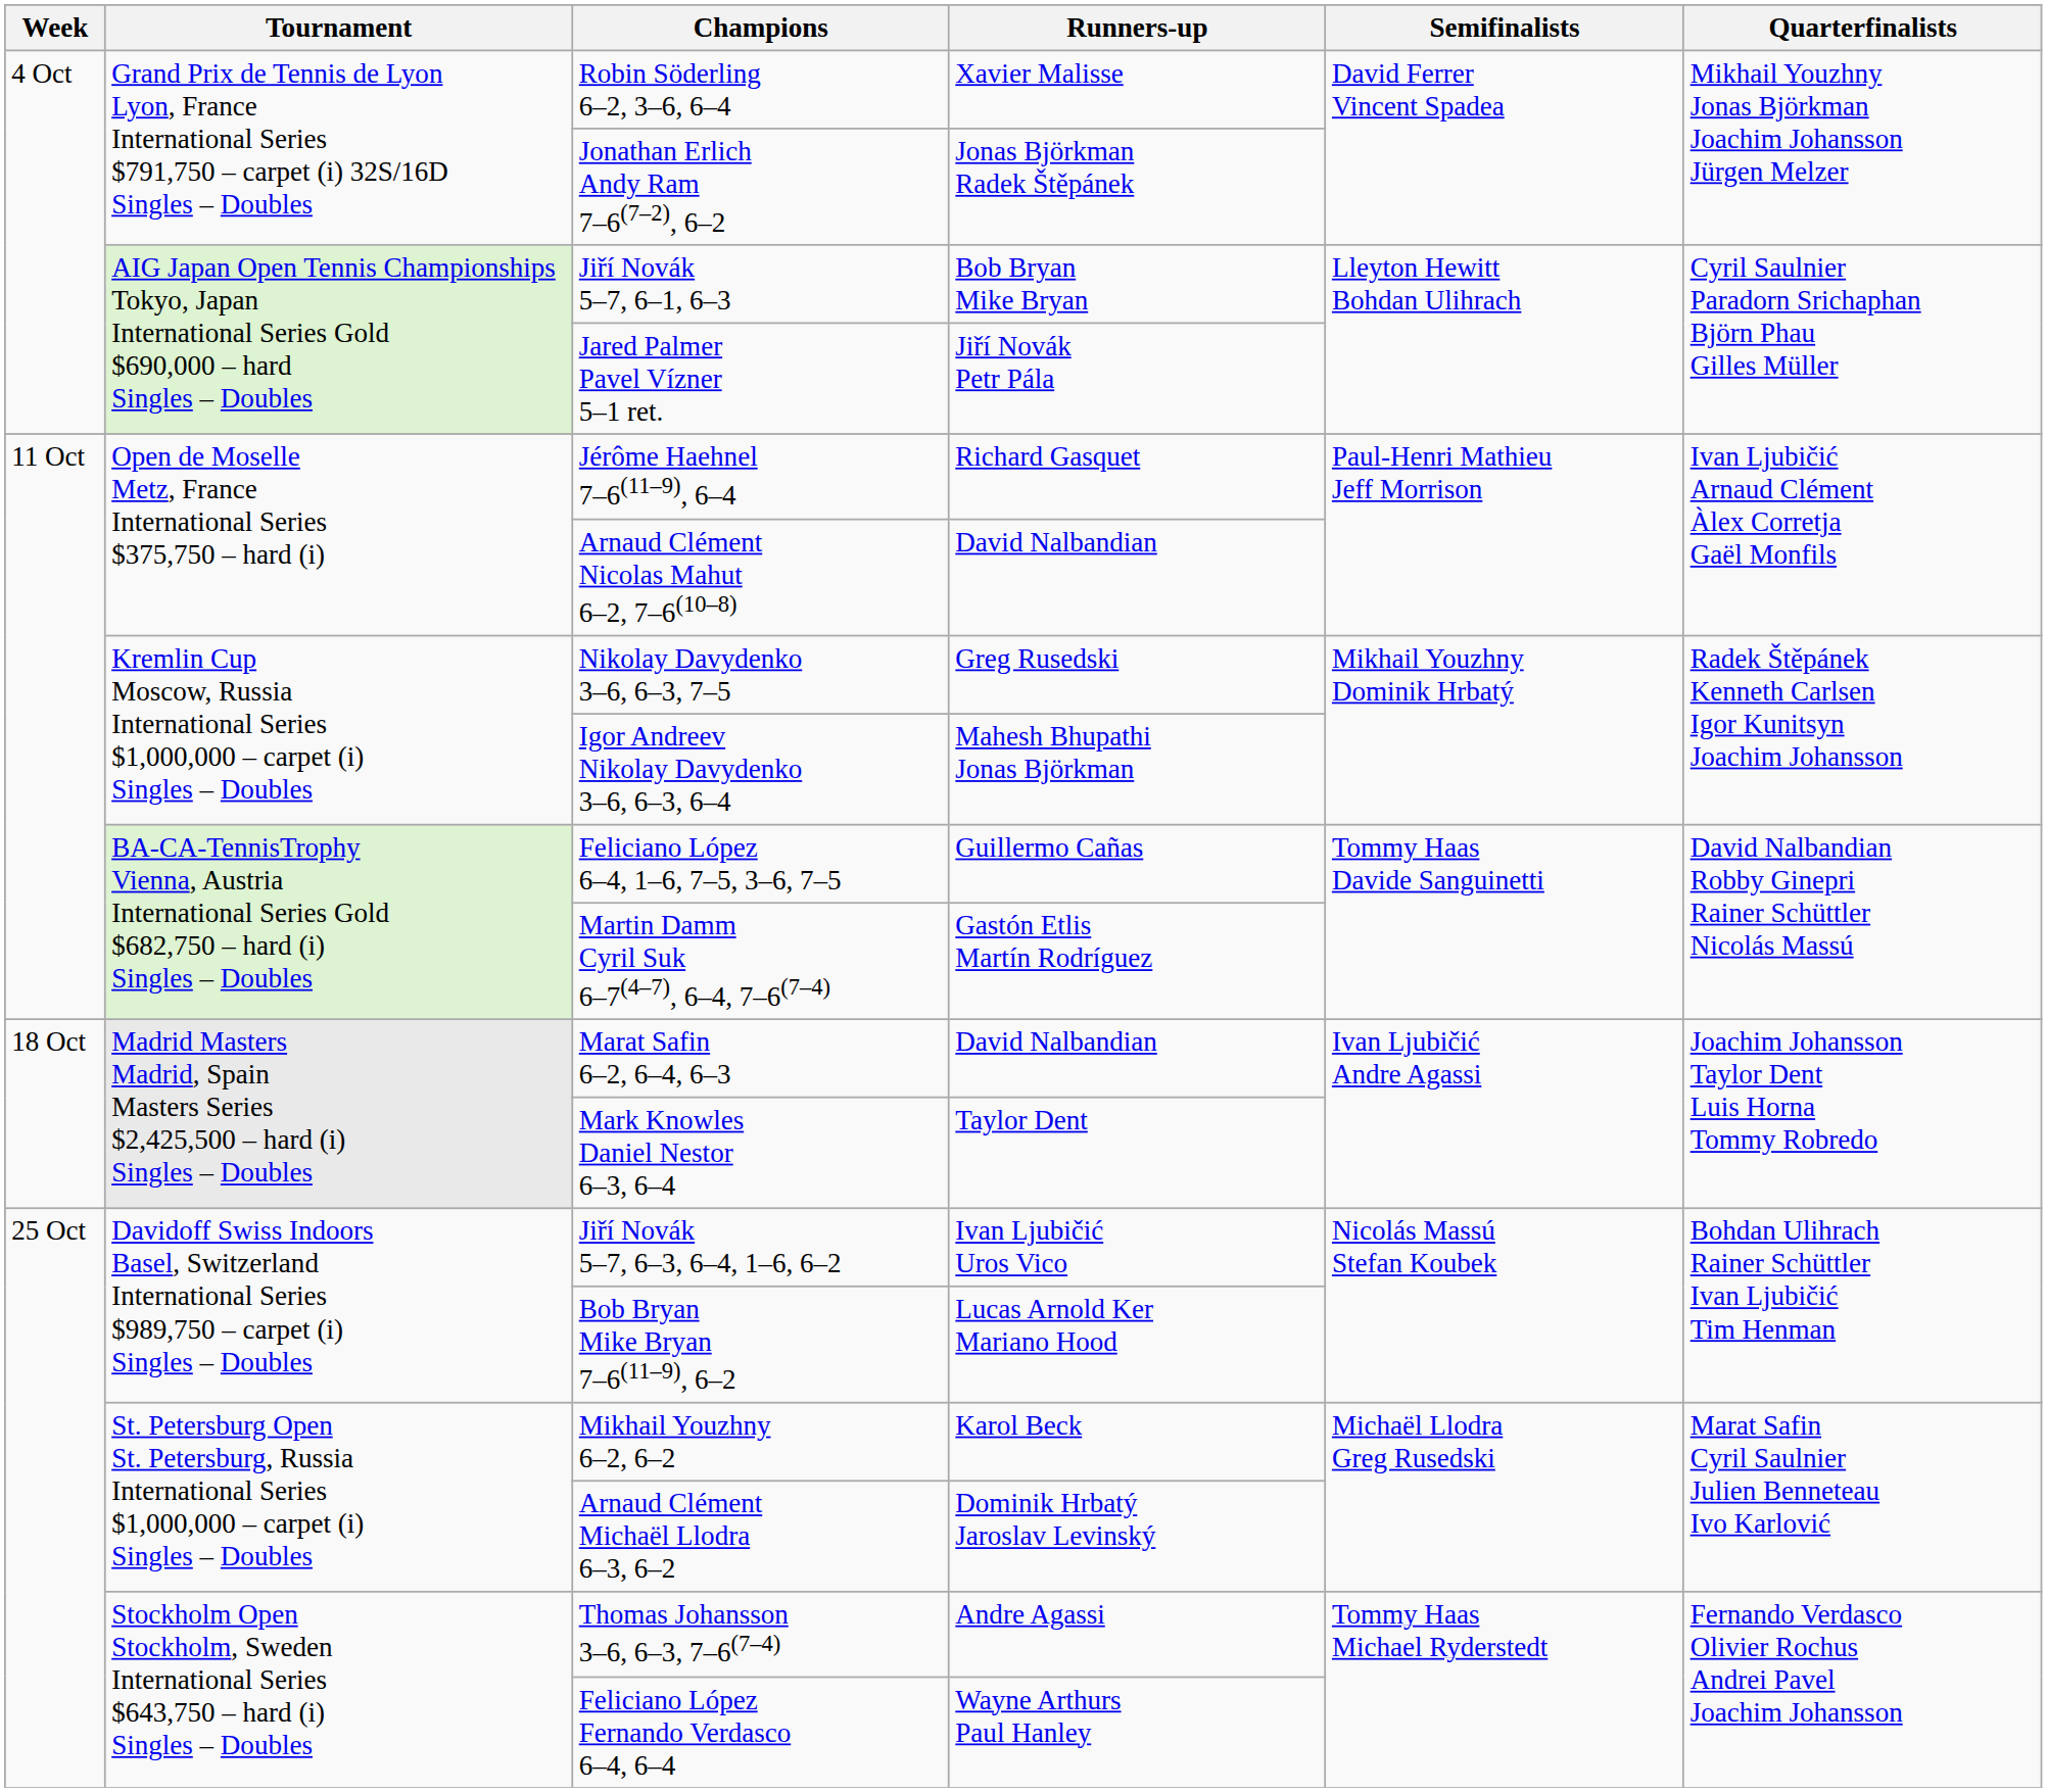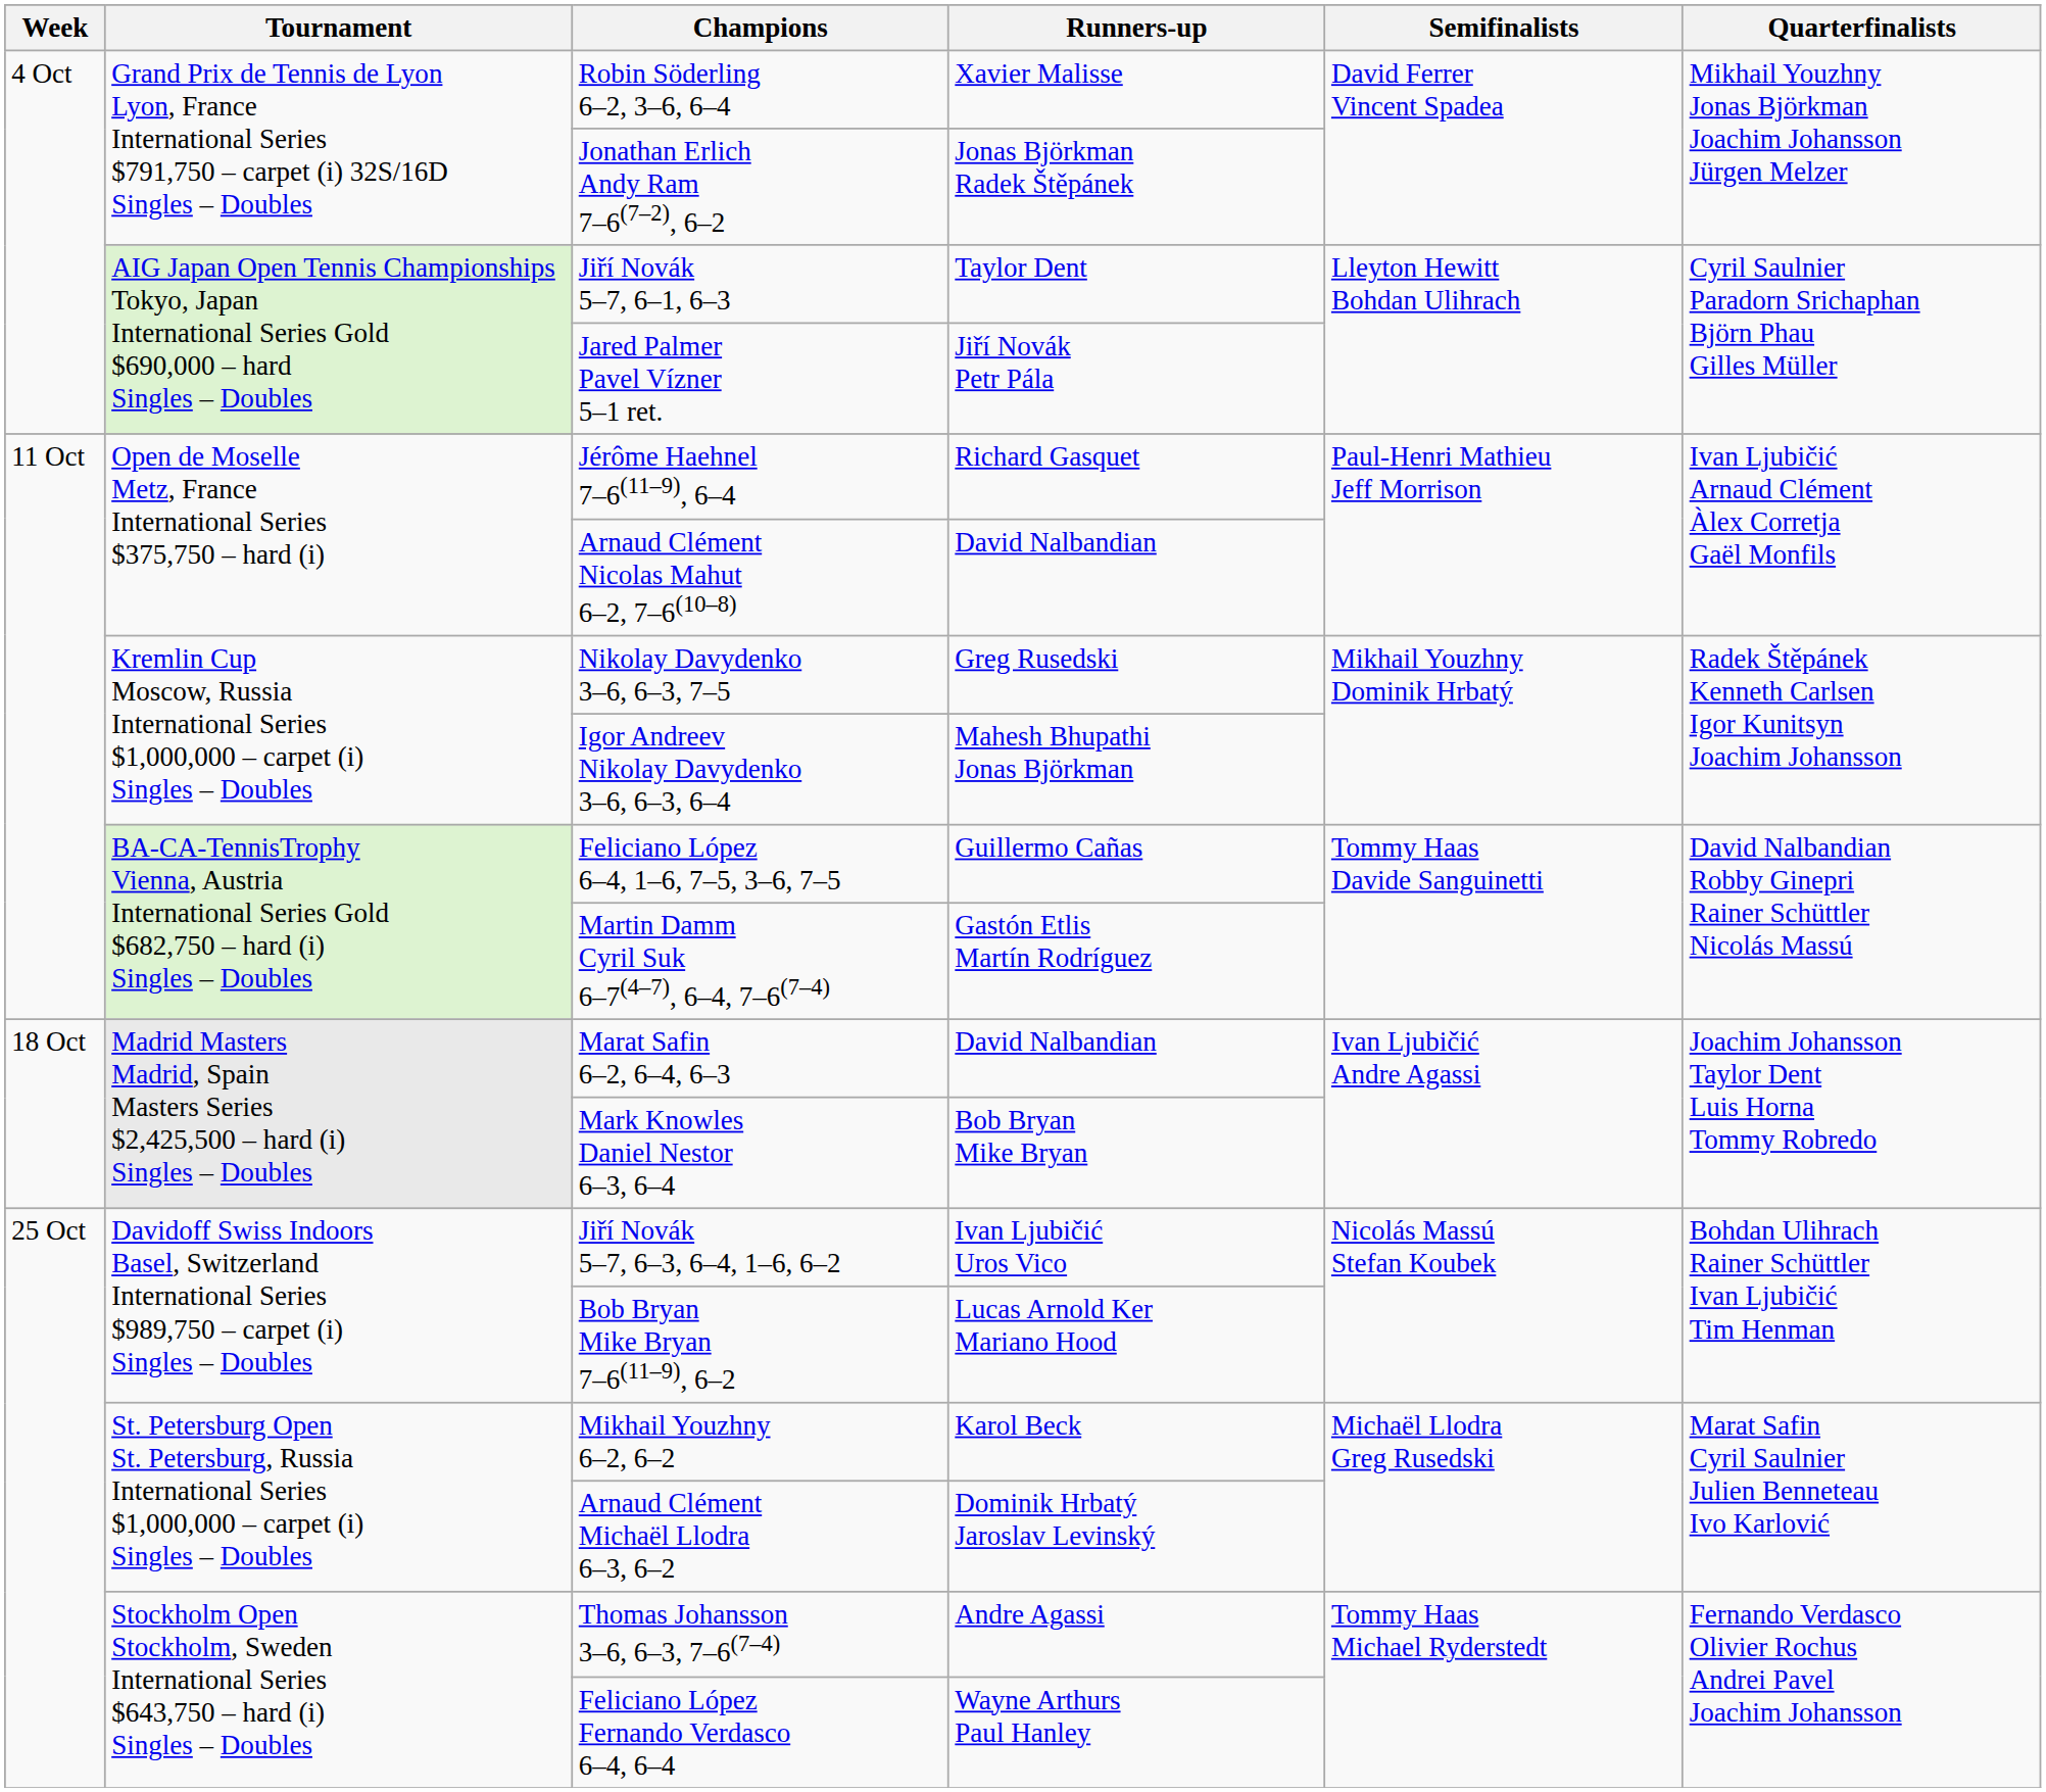 <table class=wikitable style=font-size:95%>
 <tr>
 <th style="width:48px;">Week</th>
 <th style="width:250px;">Tournament</th>
 <th style="width:200px;">Champions</th>
 <th style="width:200px;">Runners-up</th>
 <th style="width:190px;">Semifinalists</th>
 <th style="width:190px;">Quarterfinalists</th>
 </tr>
 <tr valign=top>
 <td rowspan=4>4 Oct</td>
 <td rowspan=2><a href='#'>Grand Prix de Tennis de Lyon</a><br> <a href='#'>Lyon</a>, France<br>International Series<br>$791,750 – carpet (i) 32S/16D <br> <a href='#'>Singles</a> – <a href='#'>Doubles</a></td>
 <td> <a href='#'>Robin Söderling</a> <br>6–2, 3–6, 6–4</td>
 <td> <a href='#'>Xavier Malisse</a></td>
 <td rowspan=2> <a href='#'>David Ferrer</a> <br> <a href='#'>Vincent Spadea</a></td>
 <td rowspan=2> <a href='#'>Mikhail Youzhny</a> <br>  <a href='#'>Jonas Björkman</a> <br> <a href='#'>Joachim Johansson</a>  <br>  <a href='#'>Jürgen Melzer</a></td>
 </tr>
 <tr valign=top>
 <td> <a href='#'>Jonathan Erlich</a><br> <a href='#'>Andy Ram</a><br> 7–6<sup>(7–2)</sup>, 6–2</td>
 <td> <a href='#'>Jonas Björkman</a><br> <a href='#'>Radek Štěpánek</a></td>
 </tr>
 <tr valign=top>
 <td bgcolor=#DDF3D1 rowspan=2><a href='#'>AIG Japan Open Tennis Championships</a><br> Tokyo, Japan<br>International Series Gold<br>$690,000 – hard <br> <a href='#'>Singles</a> – <a href='#'>Doubles</a></td>
 <td> <a href='#'>Jiří Novák</a> <br>5–7, 6–1, 6–3</td>
-<td> <a href='#'>Bob Bryan</a><br> <a href='#'>Mike Bryan</a></td>
+<td> <a href='#'>Taylor Dent</a></td>
 <td rowspan=2> <a href='#'>Lleyton Hewitt</a> <br> <a href='#'>Bohdan Ulihrach</a></td>
 <td rowspan=2> <a href='#'>Cyril Saulnier</a> <br>  <a href='#'>Paradorn Srichaphan</a> <br> <a href='#'>Björn Phau</a>  <br>  <a href='#'>Gilles Müller</a></td>
 </tr>
 <tr valign=top>
 <td> <a href='#'>Jared Palmer</a><br> <a href='#'>Pavel Vízner</a><br> 5–1 ret.</td>
 <td> <a href='#'>Jiří Novák</a><br> <a href='#'>Petr Pála</a></td>
 </tr>
 <tr valign=top>
 <td rowspan=6>11 Oct</td>
 <td rowspan=2><a href='#'>Open de Moselle</a><br> <a href='#'>Metz</a>, France<br>International Series<br>$375,750 – hard (i)</td>
 <td> <a href='#'>Jérôme Haehnel</a> <br>7–6<sup>(11–9)</sup>, 6–4</td>
 <td> <a href='#'>Richard Gasquet</a></td>
 <td rowspan=2> <a href='#'>Paul-Henri Mathieu</a> <br> <a href='#'>Jeff Morrison</a></td>
 <td rowspan=2> <a href='#'>Ivan Ljubičić</a> <br>  <a href='#'>Arnaud Clément</a> <br> <a href='#'>Àlex Corretja</a>  <br>  <a href='#'>Gaël Monfils</a></td>
 </tr>
 <tr valign=top>
 <td> <a href='#'>Arnaud Clément</a><br> <a href='#'>Nicolas Mahut</a><br> 6–2, 7–6<sup>(10–8)</sup></td>
 <td> <a href='#'>David Nalbandian</a></td>
 </tr>
 <tr valign=top>
 <td rowspan=2><a href='#'>Kremlin Cup</a><br> Moscow, Russia<br>International Series<br>$1,000,000 – carpet (i) <br> <a href='#'>Singles</a> – <a href='#'>Doubles</a></td>
 <td> <a href='#'>Nikolay Davydenko</a> <br>3–6, 6–3, 7–5</td>
 <td> <a href='#'>Greg Rusedski</a></td>
 <td rowspan=2> <a href='#'>Mikhail Youzhny</a> <br> <a href='#'>Dominik Hrbatý</a></td>
 <td rowspan=2> <a href='#'>Radek Štěpánek</a> <br>  <a href='#'>Kenneth Carlsen</a> <br> <a href='#'>Igor Kunitsyn</a>  <br>  <a href='#'>Joachim Johansson</a></td>
 </tr>
 <tr valign=top>
 <td> <a href='#'>Igor Andreev</a><br> <a href='#'>Nikolay Davydenko</a><br> 3–6, 6–3, 6–4</td>
 <td> <a href='#'>Mahesh Bhupathi</a><br> <a href='#'>Jonas Björkman</a></td>
 </tr>
 <tr valign=top>
 <td bgcolor=#DDF3D1 rowspan=2><a href='#'>BA-CA-TennisTrophy</a><br> <a href='#'>Vienna</a>, Austria<br>International Series Gold<br>$682,750 – hard (i) <br> <a href='#'>Singles</a> – <a href='#'>Doubles</a></td>
 <td> <a href='#'>Feliciano López</a> <br>6–4, 1–6, 7–5, 3–6, 7–5</td>
 <td> <a href='#'>Guillermo Cañas</a></td>
 <td rowspan=2> <a href='#'>Tommy Haas</a> <br> <a href='#'>Davide Sanguinetti</a></td>
 <td rowspan=2> <a href='#'>David Nalbandian</a> <br>  <a href='#'>Robby Ginepri</a> <br> <a href='#'>Rainer Schüttler</a>  <br>  <a href='#'>Nicolás Massú</a></td>
 </tr>
 <tr valign=top>
 <td> <a href='#'>Martin Damm</a><br> <a href='#'>Cyril Suk</a><br> 6–7<sup>(4–7)</sup>, 6–4, 7–6<sup>(7–4)</sup></td>
 <td> <a href='#'>Gastón Etlis</a><br> <a href='#'>Martín Rodríguez</a></td>
 </tr>
 <tr valign=top>
 <td rowspan=2>18 Oct</td>
 <td bgcolor=#E9E9E9 rowspan=2><a href='#'>Madrid Masters</a><br> <a href='#'>Madrid</a>, Spain<br>Masters Series<br>$2,425,500 – hard (i) <br> <a href='#'>Singles</a> – <a href='#'>Doubles</a></td>
 <td> <a href='#'>Marat Safin</a> <br>6–2, 6–4, 6–3</td>
 <td> <a href='#'>David Nalbandian</a></td>
 <td rowspan=2> <a href='#'>Ivan Ljubičić</a> <br> <a href='#'>Andre Agassi</a></td>
 <td rowspan=2> <a href='#'>Joachim Johansson</a> <br>  <a href='#'>Taylor Dent</a> <br> <a href='#'>Luis Horna</a>  <br>  <a href='#'>Tommy Robredo</a></td>
 </tr>
 <tr valign=top>
 <td> <a href='#'>Mark Knowles</a><br> <a href='#'>Daniel Nestor</a><br> 6–3, 6–4</td>
-<td> <a href='#'>Taylor Dent</a></td>
+<td> <a href='#'>Bob Bryan</a><br> <a href='#'>Mike Bryan</a></td>
 </tr>
 <tr valign=top>
 <td rowspan=6>25 Oct</td>
 <td rowspan=2><a href='#'>Davidoff Swiss Indoors</a><br> <a href='#'>Basel</a>, Switzerland<br>International Series<br>$989,750 – carpet (i) <br> <a href='#'>Singles</a> – <a href='#'>Doubles</a></td>
 <td> <a href='#'>Jiří Novák</a> <br>5–7, 6–3, 6–4, 1–6, 6–2</td>
 <td> <a href='#'>Ivan Ljubičić</a><br> <a href='#'>Uros Vico</a></td>
 <td rowspan=2> <a href='#'>Nicolás Massú</a> <br> <a href='#'>Stefan Koubek</a></td>
 <td rowspan=2> <a href='#'>Bohdan Ulihrach</a> <br>  <a href='#'>Rainer Schüttler</a> <br> <a href='#'>Ivan Ljubičić</a>  <br>  <a href='#'>Tim Henman</a></td>
 </tr>
 <tr valign=top>
 <td> <a href='#'>Bob Bryan</a><br> <a href='#'>Mike Bryan</a><br> 7–6<sup>(11–9)</sup>, 6–2</td>
 <td> <a href='#'>Lucas Arnold Ker</a><br> <a href='#'>Mariano Hood</a></td>
 </tr>
 <tr valign=top>
 <td rowspan=2><a href='#'>St. Petersburg Open</a><br>  <a href='#'>St. Petersburg</a>, Russia<br>International Series<br>$1,000,000 – carpet (i) <br> <a href='#'>Singles</a> – <a href='#'>Doubles</a></td>
 <td> <a href='#'>Mikhail Youzhny</a> <br>6–2, 6–2</td>
 <td> <a href='#'>Karol Beck</a></td>
 <td rowspan=2> <a href='#'>Michaël Llodra</a> <br> <a href='#'>Greg Rusedski</a></td>
 <td rowspan=2> <a href='#'>Marat Safin</a> <br>  <a href='#'>Cyril Saulnier</a> <br> <a href='#'>Julien Benneteau</a>  <br>  <a href='#'>Ivo Karlović</a></td>
 </tr>
 <tr valign=top>
 <td> <a href='#'>Arnaud Clément</a><br> <a href='#'>Michaël Llodra</a><br> 6–3, 6–2</td>
 <td> <a href='#'>Dominik Hrbatý</a><br> <a href='#'>Jaroslav Levinský</a></td>
 </tr>
 <tr valign=top>
 <td rowspan=2><a href='#'>Stockholm Open</a><br> <a href='#'>Stockholm</a>, Sweden<br>International Series<br>$643,750 – hard (i) <br> <a href='#'>Singles</a> – <a href='#'>Doubles</a></td>
 <td> <a href='#'>Thomas Johansson</a> <br>3–6, 6–3, 7–6<sup>(7–4)</sup></td>
 <td> <a href='#'>Andre Agassi</a></td>
 <td rowspan=2> <a href='#'>Tommy Haas</a> <br> <a href='#'>Michael Ryderstedt</a></td>
 <td rowspan=2> <a href='#'>Fernando Verdasco</a> <br>  <a href='#'>Olivier Rochus</a> <br> <a href='#'>Andrei Pavel</a>  <br>  <a href='#'>Joachim Johansson</a></td>
 </tr>
 <tr valign=top>
 <td> <a href='#'>Feliciano López</a><br> <a href='#'>Fernando Verdasco</a><br> 6–4, 6–4</td>
 <td> <a href='#'>Wayne Arthurs</a><br> <a href='#'>Paul Hanley</a></td>
 </tr>
 </table>
